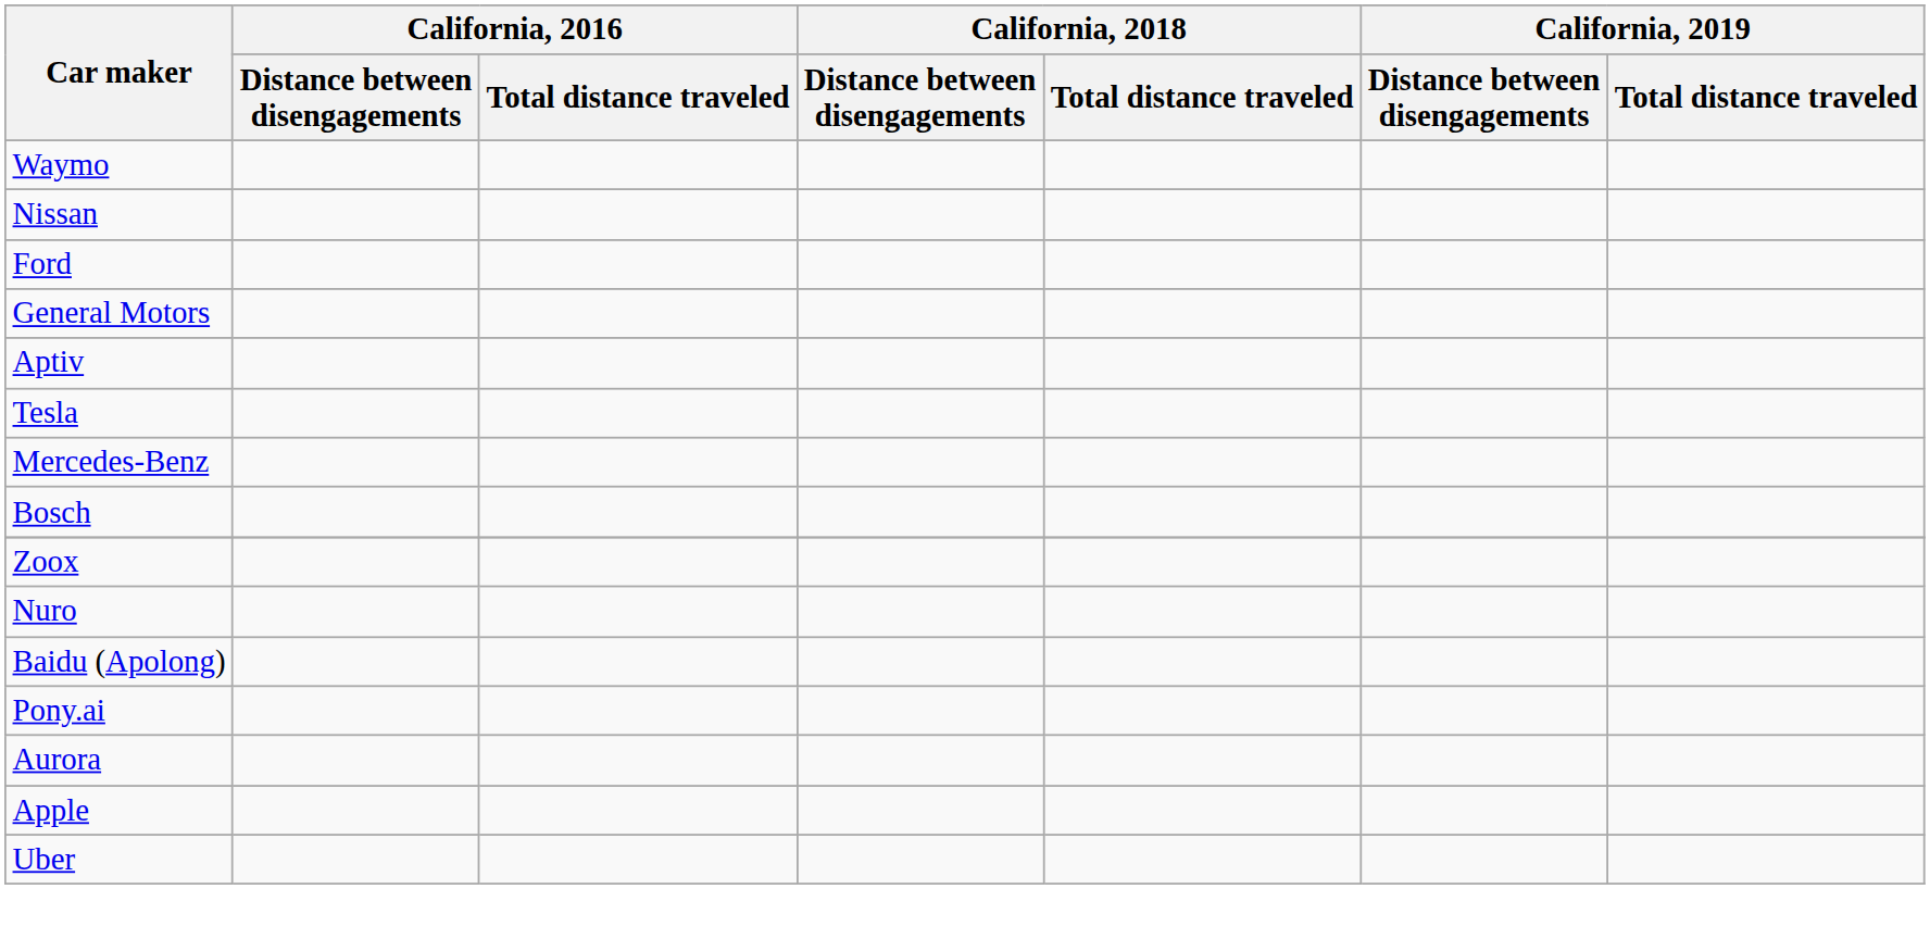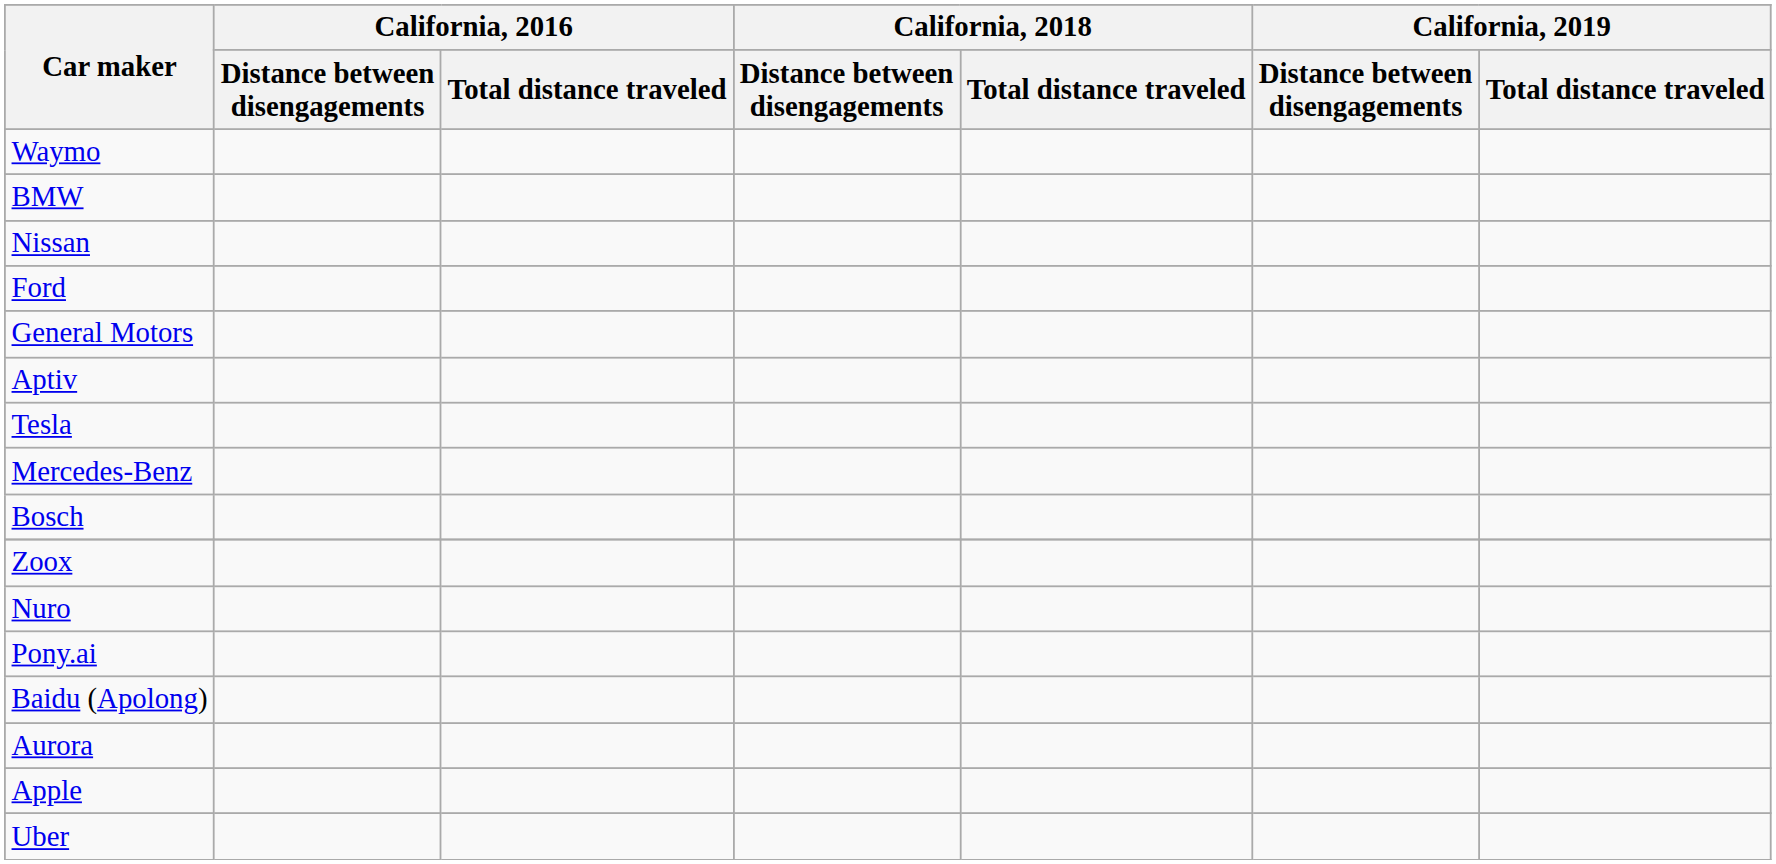 <table class="wikitable sortable">
 <tr>
 <th rowspan="2">Car maker</th>
 <th colspan="2">California, 2016</th>
 <th colspan="2">California, 2018</th>
 <th colspan="2">California, 2019</th>
 </tr>
 <tr>
 <th data-sort-type=number>Distance between<br>disengagements</th>
 <th data-sort-type=number>Total distance traveled</th>
 <th data-sort-type=number>Distance between<br>disengagements</th>
 <th data-sort-type=number>Total distance traveled</th>
 <th data-sort-type=number>Distance between<br>disengagements</th>
 <th data-sort-type=number>Total distance traveled</th>
 </tr>
 <tr>
 <td><a href='#'>Waymo</a></td>
+<td></td>
+<td></td>
+<td></td>
+<td></td>
+<td></td>
+<td></td>
+</tr>
+<tr>
+<td><a href='#'>BMW</a></td>
 <td></td>
 <td></td>
 <td></td>
 <td></td>
 <td></td>
 <td></td>
 </tr>
 <tr>
 <td><a href='#'>Nissan</a></td>
 <td></td>
 <td></td>
 <td></td>
 <td></td>
 <td></td>
 <td></td>
 </tr>
 <tr>
 <td><a href='#'>Ford</a></td>
 <td></td>
 <td></td>
 <td></td>
 <td></td>
 <td></td>
 <td></td>
 </tr>
 <tr>
 <td><a href='#'>General Motors</a></td>
 <td></td>
 <td></td>
 <td></td>
 <td></td>
 <td></td>
 <td></td>
 </tr>
 <tr>
 <td><a href='#'>Aptiv</a></td>
 <td></td>
 <td></td>
 <td></td>
 <td></td>
 <td></td>
 <td></td>
 </tr>
 <tr>
 <td><a href='#'>Tesla</a></td>
 <td></td>
 <td></td>
 <td></td>
 <td></td>
 <td></td>
 <td></td>
 </tr>
 <tr>
 <td><a href='#'>Mercedes-Benz</a></td>
 <td></td>
 <td></td>
 <td></td>
 <td></td>
 <td></td>
 <td></td>
 </tr>
 <tr>
 <td><a href='#'>Bosch</a></td>
 <td></td>
 <td></td>
 <td></td>
 <td></td>
 <td></td>
 <td></td>
 </tr>
 <tr>
 </tr>
 <tr>
 <td><a href='#'>Zoox</a></td>
 <td></td>
 <td></td>
 <td></td>
 <td></td>
 <td></td>
 <td></td>
 </tr>
 <tr>
 <td><a href='#'>Nuro</a></td>
 <td></td>
 <td></td>
 <td></td>
 <td></td>
 <td></td>
 <td></td>
 </tr>
 <tr>
-<td><a href='#'>Baidu</a> (<a href='#'>Apolong</a>)</td>
+<td><a href='#'>Pony.ai</a></td>
 <td></td>
 <td></td>
 <td></td>
 <td></td>
 <td></td>
 <td></td>
 </tr>
 <tr>
-<td><a href='#'>Pony.ai</a></td>
+<td><a href='#'>Baidu</a> (<a href='#'>Apolong</a>)</td>
 <td></td>
 <td></td>
 <td></td>
 <td></td>
 <td></td>
 <td></td>
 </tr>
 <tr>
 <td><a href='#'>Aurora</a></td>
 <td></td>
 <td></td>
 <td></td>
 <td></td>
 <td></td>
 <td></td>
 </tr>
 <tr>
 <td><a href='#'>Apple</a></td>
 <td></td>
 <td></td>
 <td></td>
 <td></td>
 <td></td>
 <td></td>
 </tr>
 <tr>
 <td><a href='#'>Uber</a></td>
 <td></td>
 <td></td>
 <td></td>
 <td></td>
 <td></td>
 <td></td>
 </tr>
 </table>
